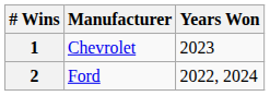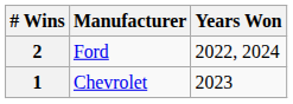 <table class="wikitable" style="font-size: 95%;">
 <tr>
 <th># Wins</th>
 <th>Manufacturer</th>
 <th>Years Won</th>
 </tr>
 <tr>
+<th>2</th>
+<td><a href='#'>Ford</a></td>
+<td>2022, 2024</td>
+</tr>
+<tr>
 <th>1</th>
 <td><a href='#'>Chevrolet</a></td>
 <td>2023</td>
 </tr>
 <tr>
-<th>2</th>
-<td><a href='#'>Ford</a></td>
-<td>2022, 2024</td>
-</tr>
-<tr>
 </tr>
 </table>
